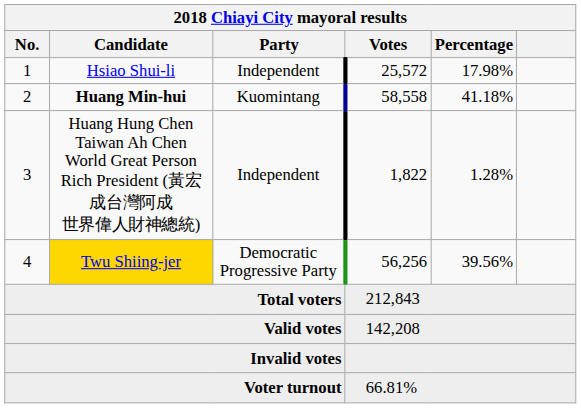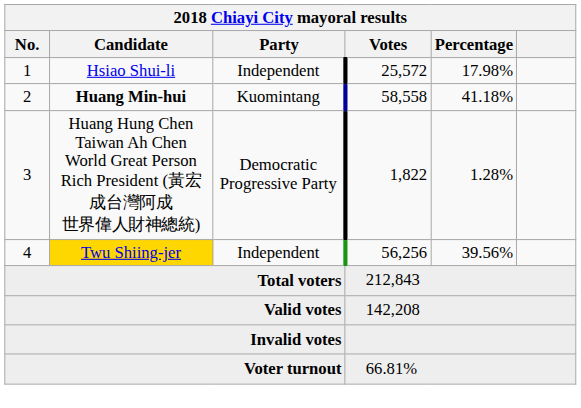 <table class="wikitable collapsible" style="margin:1em auto; text-align:center">
 <tr>
 <th colspan="6">2018 <a href='#'>Chiayi City</a> mayoral results</th>
 </tr>
 <tr>
 <th width=35>No.</th>
 <th width=150>Candidate</th>
 <th width=120>Party</th>
 <th width=75>Votes</th>
 <th width=75>Percentage</th>
 <th width=49></th>
 </tr>
 <tr>
 <td>1</td>
 <td><a href='#'>Hsiao Shui-li</a></td>
 <td> Independent</td>
 <td style="border-left:4px solid #000000;" align="right">25,572</td>
 <td align="right">17.98%</td>
 <td align="center"></td>
 </tr>
 <tr>
 <td>2</td>
 <td><strong>Huang Min-hui</strong></td>
 <td> Kuomintang</td>
 <td style="border-left:4px solid #000099;" align="right">58,558</td>
 <td align="right">41.18%</td>
 <td align="center"></td>
 </tr>
 <tr>
 <td>3</td>
 <td>Huang Hung Chen Taiwan Ah Chen World Great Person Rich President (黃宏成台灣阿成<br>世界偉人財神總統)</td>
-<td> Independent</td>
+<td>Democratic Progressive Party</td>
 <td style="border-left:4px solid #000000;" align="right">1,822</td>
 <td align="right">1.28%</td>
 <td align="center"></td>
 </tr>
 <tr>
 <td>4</td>
 <td style="background: gold;"><a href='#'>Twu Shiing-jer</a></td>
-<td>Democratic Progressive Party</td>
+<td> Independent</td>
 <td style="border-left:4px solid #1B9413;" align="right">56,256</td>
 <td align="right">39.56%</td>
 <td align="center"></td>
 </tr>
 <tr bgcolor=EEEEEE>
 <td colspan="3" align="right"><strong>Total voters</strong></td>
 <td colspan="3" align="left">　212,843</td>
 </tr>
 <tr bgcolor=EEEEEE>
 <td colspan="3" align="right"><strong>Valid votes</strong></td>
 <td colspan="3" align="left">　142,208</td>
 </tr>
 <tr bgcolor=EEEEEE>
 <td colspan="3" align="right"><strong>Invalid votes</strong></td>
 <td colspan="3" align="left">　</td>
 </tr>
 <tr bgcolor=EEEEEE>
 <td colspan="3" align="right"><strong>Voter turnout</strong></td>
 <td colspan="3" align="left">　66.81%</td>
 </tr>
 </table>
